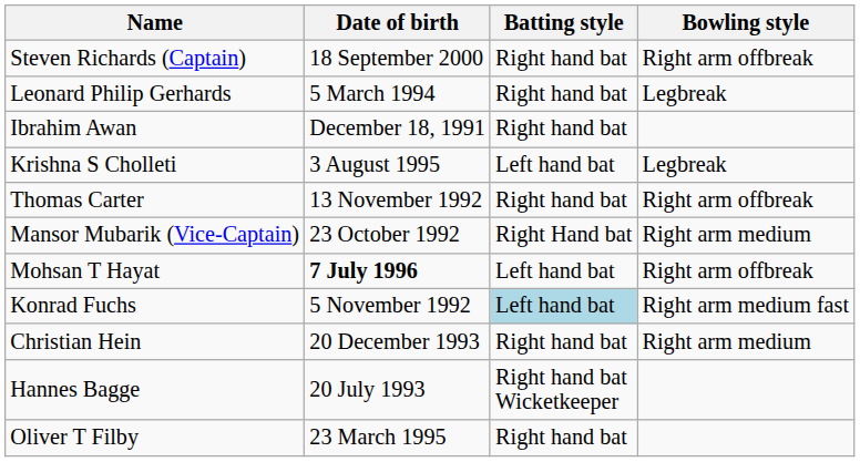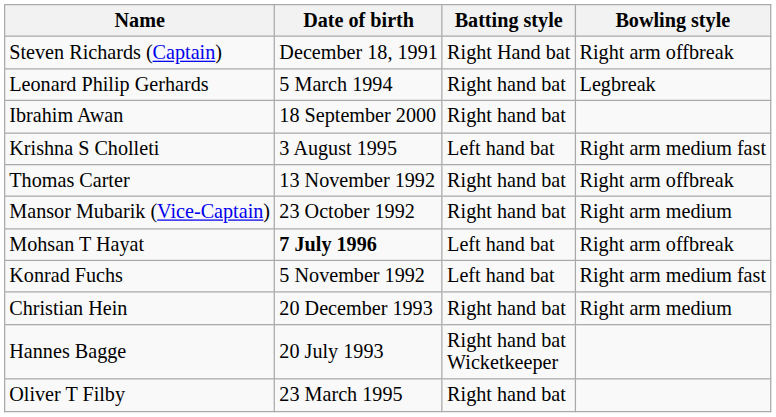 <table class="wikitable">
 <tr>
 <th>Name</th>
 <th>Date of birth</th>
 <th>Batting style</th>
 <th>Bowling style</th>
 </tr>
 <tr>
 <td>Steven Richards (<a href='#'>Captain</a>)</td>
-<td>18 September 2000</td>
-<td>Right hand bat</td>
+<td>December 18, 1991</td>
+<td>Right Hand bat</td>
 <td>Right arm offbreak</td>
 </tr>
 <tr>
 <td>Leonard Philip Gerhards</td>
 <td>5 March 1994</td>
 <td>Right hand bat</td>
 <td>Legbreak</td>
 </tr>
 <tr>
 <td>Ibrahim Awan</td>
-<td>December 18, 1991</td>
+<td>18 September 2000</td>
 <td>Right hand bat</td>
 <td></td>
 </tr>
 <tr>
 <td>Krishna S Cholleti</td>
 <td>3 August 1995</td>
 <td>Left hand bat</td>
-<td>Legbreak</td>
+<td>Right arm medium fast</td>
 </tr>
 <tr>
 <td>Thomas Carter</td>
 <td>13 November 1992</td>
 <td>Right hand bat</td>
 <td>Right arm offbreak</td>
 </tr>
 <tr>
 <td>Mansor Mubarik (<a href='#'>Vice-Captain</a>)</td>
 <td>23 October 1992</td>
-<td>Right Hand bat</td>
+<td>Right hand bat</td>
 <td>Right arm medium</td>
 </tr>
 <tr>
 <td>Mohsan T Hayat</td>
 <td><strong>7 July 1996</strong></td>
 <td>Left hand bat</td>
 <td>Right arm offbreak</td>
 </tr>
 <tr>
 <td>Konrad Fuchs</td>
 <td>5 November 1992</td>
-<td style="background: lightblue;">Left hand bat</td>
+<td>Left hand bat</td>
 <td>Right arm medium fast</td>
 </tr>
 <tr>
 <td>Christian Hein</td>
 <td>20 December 1993</td>
 <td>Right hand bat</td>
 <td>Right arm medium</td>
 </tr>
 <tr>
 <td>Hannes Bagge</td>
 <td>20 July 1993</td>
 <td>Right hand bat<br>Wicketkeeper</td>
 <td></td>
 </tr>
 <tr>
 <td>Oliver T Filby</td>
 <td>23 March 1995</td>
 <td>Right hand bat</td>
 <td></td>
 </tr>
 </table>
